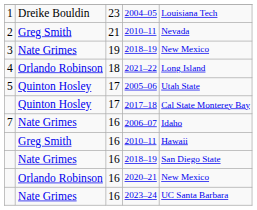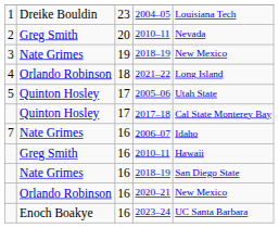 <table class="wikitable">
 <tr>
 </tr>
 <tr>
 <td>1</td>
 <td>Dreike Bouldin</td>
 <td>23</td>
 <td style="font-size:80%;"><a href='#'>2004–05</a></td>
 <td style="font-size:80%;"><a href='#'>Louisiana Tech</a></td>
 </tr>
 <tr>
 <td>2</td>
 <td><a href='#'>Greg Smith</a></td>
-<td>21</td>
+<td>20</td>
 <td style="font-size:80%;"><a href='#'>2010–11</a></td>
 <td style="font-size:80%;"><a href='#'>Nevada</a></td>
 </tr>
 <tr>
 <td>3</td>
 <td><a href='#'>Nate Grimes</a></td>
 <td>19</td>
 <td style="font-size:80%;"><a href='#'>2018–19</a></td>
 <td style="font-size:80%;"><a href='#'>New Mexico</a></td>
 </tr>
 <tr>
 <td>4</td>
 <td><a href='#'>Orlando Robinson</a></td>
 <td>18</td>
 <td style="font-size:80%;"><a href='#'>2021–22</a></td>
 <td style="font-size:80%;"><a href='#'>Long Island</a></td>
 </tr>
 <tr>
 <td>5</td>
 <td><a href='#'>Quinton Hosley</a></td>
 <td>17</td>
 <td style="font-size:80%;"><a href='#'>2005–06</a></td>
 <td style="font-size:80%;"><a href='#'>Utah State</a></td>
 </tr>
 <tr>
 <td></td>
 <td><a href='#'>Quinton Hosley</a></td>
 <td>17</td>
 <td style="font-size:80%;"><a href='#'>2017–18</a></td>
 <td style="font-size:80%;"><a href='#'>Cal State Monterey Bay</a></td>
 </tr>
 <tr>
 <td>7</td>
 <td><a href='#'>Nate Grimes</a></td>
 <td>16</td>
 <td style="font-size:80%;"><a href='#'>2006–07</a></td>
 <td style="font-size:80%;"><a href='#'>Idaho</a></td>
 </tr>
 <tr>
 <td></td>
 <td><a href='#'>Greg Smith</a></td>
 <td>16</td>
 <td style="font-size:80%;"><a href='#'>2010–11</a></td>
 <td style="font-size:80%;"><a href='#'>Hawaii</a></td>
 </tr>
 <tr>
 <td></td>
 <td><a href='#'>Nate Grimes</a></td>
 <td>16</td>
 <td style="font-size:80%;"><a href='#'>2018–19</a></td>
 <td style="font-size:80%;"><a href='#'>San Diego State</a></td>
 </tr>
 <tr>
 <td></td>
 <td><a href='#'>Orlando Robinson</a></td>
 <td>16</td>
 <td style="font-size:80%;"><a href='#'>2020–21</a></td>
 <td style="font-size:80%;"><a href='#'>New Mexico</a></td>
 </tr>
 <tr>
 <td></td>
-<td><a href='#'>Nate Grimes</a></td>
+<td>Enoch Boakye</td>
 <td>16</td>
 <td style="font-size:80%;"><a href='#'>2023–24</a></td>
 <td style="font-size:80%;"><a href='#'>UC Santa Barbara</a></td>
 </tr>
 </table>
